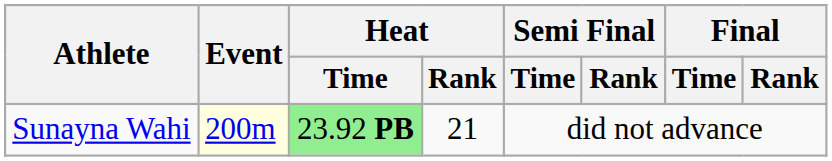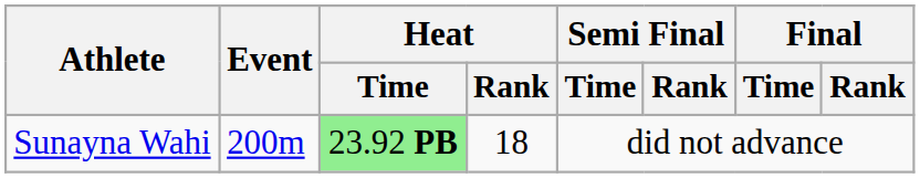 <table class=wikitable style="font-size:90%">
 <tr>
 <th rowspan="2">Athlete</th>
 <th rowspan="2">Event</th>
 <th colspan="2">Heat</th>
 <th colspan="2">Semi Final</th>
 <th colspan="2">Final</th>
 </tr>
 <tr style="font-size:95%">
 <th>Time</th>
 <th>Rank</th>
 <th>Time</th>
 <th>Rank</th>
 <th>Time</th>
 <th>Rank</th>
 </tr>
 <tr align=center>
 <td align=left rowspan="1"><a href='#'>Sunayna Wahi</a></td>
-<td align=left style="background: lightyellow;"><a href='#'>200m</a></td>
+<td align=left><a href='#'>200m</a></td>
 <td style="background: lightgreen;">23.92 <strong>PB</strong></td>
-<td>21</td>
+<td>18</td>
 <td colspan=4>did not advance</td>
 </tr>
 </table>
